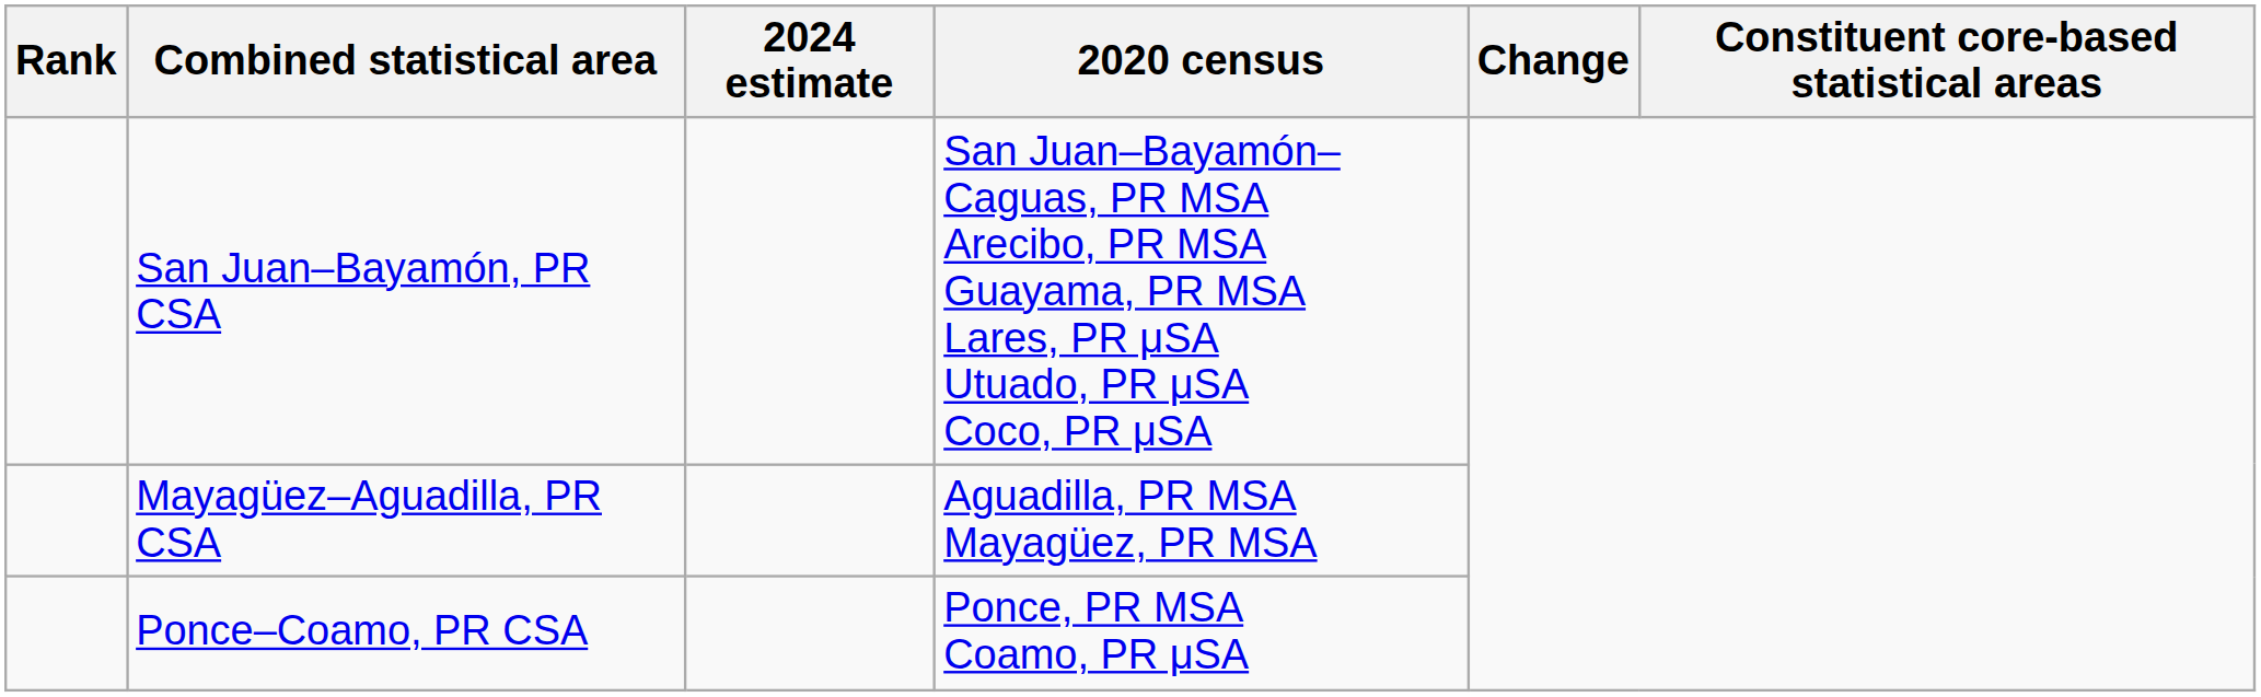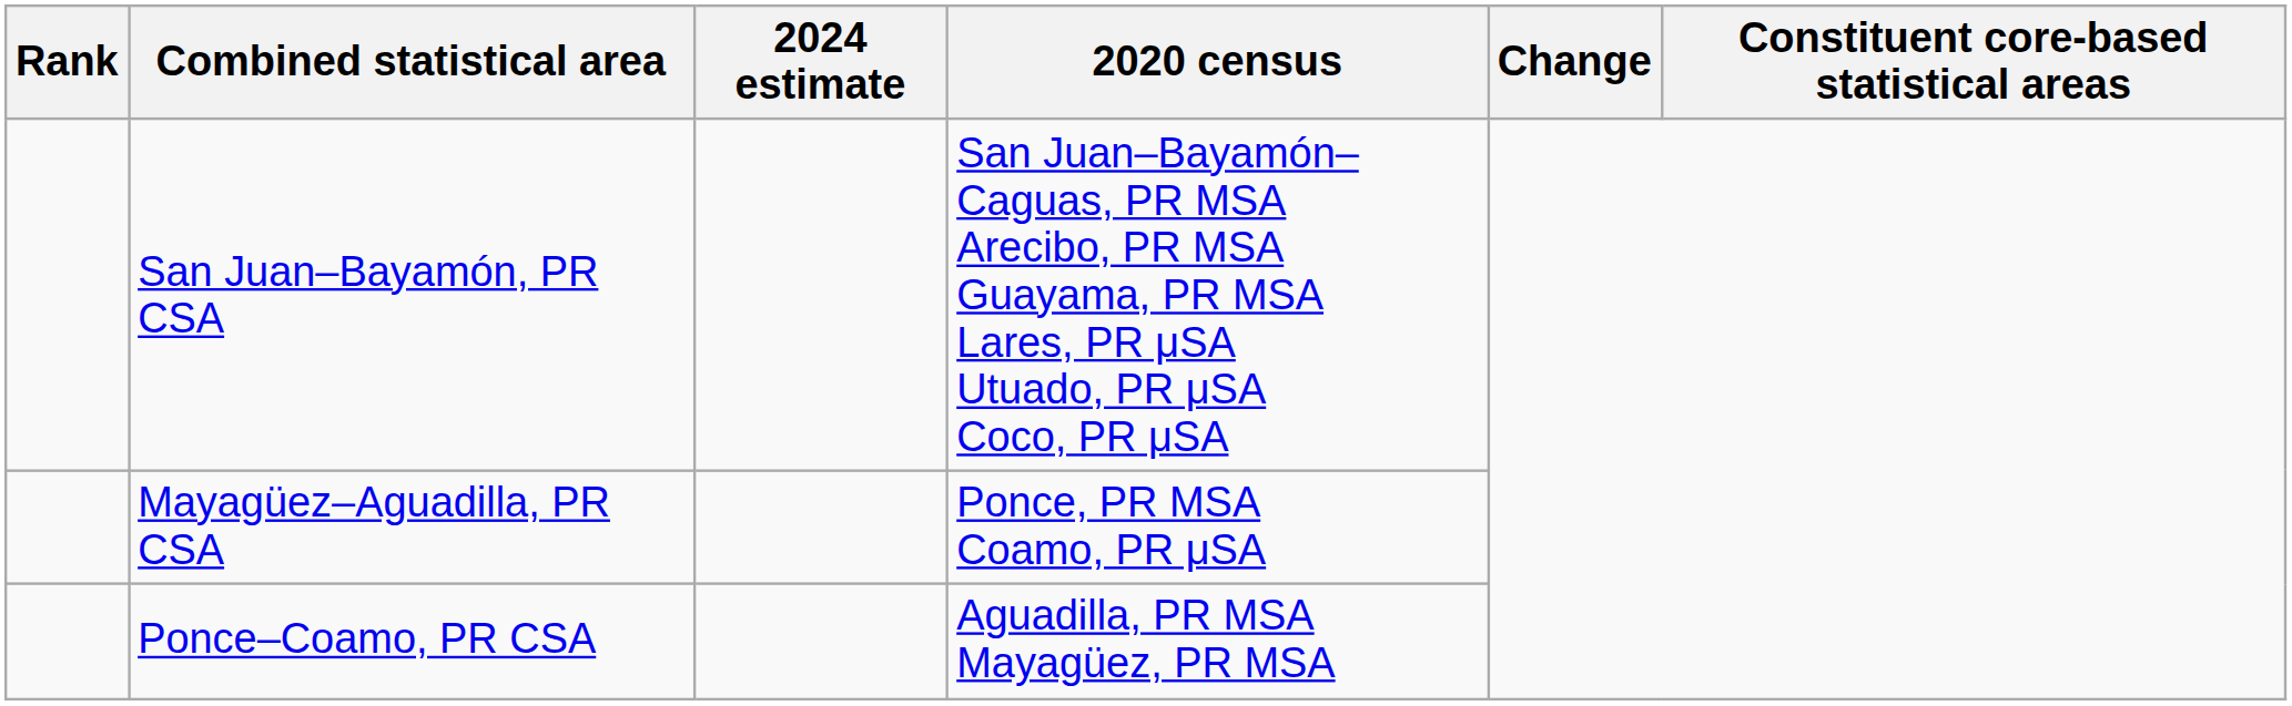 <table class="wikitable sortable">
 <tr>
 <th>Rank</th>
 <th>Combined statistical area</th>
 <th>2024 estimate</th>
 <th>2020 census</th>
 <th>Change</th>
 <th>Constituent core-based statistical areas</th>
 </tr>
 <tr>
 <td align=center></td>
 <td><a href='#'>San Juan–Bayamón, PR CSA</a></td>
 <td></td>
 <td><a href='#'>San Juan–Bayamón–Caguas, PR MSA</a><br><a href='#'>Arecibo, PR MSA</a><br><a href='#'>Guayama, PR MSA</a><br><a href='#'>Lares, PR μSA</a><br><a href='#'>Utuado, PR μSA</a><br><a href='#'>Coco, PR μSA</a></td>
 </tr>
 <tr>
 <td align=center></td>
 <td><a href='#'>Mayagüez–Aguadilla, PR CSA</a></td>
 <td></td>
-<td><a href='#'>Aguadilla, PR MSA</a><br><a href='#'>Mayagüez, PR MSA</a></td>
+<td><a href='#'>Ponce, PR MSA</a><br><a href='#'>Coamo, PR μSA</a></td>
 </tr>
 <tr>
 <td align=center></td>
 <td><a href='#'>Ponce–Coamo, PR CSA</a></td>
 <td></td>
-<td><a href='#'>Ponce, PR MSA</a><br><a href='#'>Coamo, PR μSA</a></td>
+<td><a href='#'>Aguadilla, PR MSA</a><br><a href='#'>Mayagüez, PR MSA</a></td>
 </tr>
 </table>
